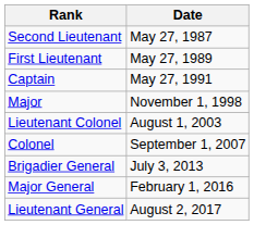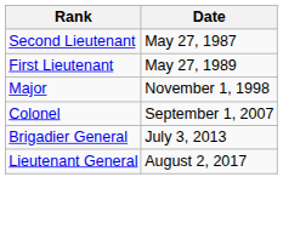 <table class="wikitable">
 <tr>
 <th>Rank</th>
 <th>Date</th>
 </tr>
 <tr>
 <td> <a href='#'>Second Lieutenant</a></td>
 <td>May 27, 1987</td>
 </tr>
 <tr>
 <td> <a href='#'>First Lieutenant</a></td>
 <td>May 27, 1989</td>
 </tr>
 <tr>
-<td> <a href='#'>Captain</a></td>
-<td>May 27, 1991</td>
-</tr>
-<tr>
 <td> <a href='#'>Major</a></td>
 <td>November 1, 1998</td>
-</tr>
-<tr>
-<td> <a href='#'>Lieutenant Colonel</a></td>
-<td>August 1, 2003</td>
 </tr>
 <tr>
 <td> <a href='#'>Colonel</a></td>
 <td>September 1, 2007</td>
 </tr>
 <tr>
 <td> <a href='#'>Brigadier General</a></td>
 <td>July 3, 2013</td>
 </tr>
 <tr>
-<td> <a href='#'>Major General</a></td>
-<td>February 1, 2016</td>
-</tr>
-<tr>
 <td> <a href='#'>Lieutenant General</a></td>
 <td>August 2, 2017</td>
 </tr>
 </table>
